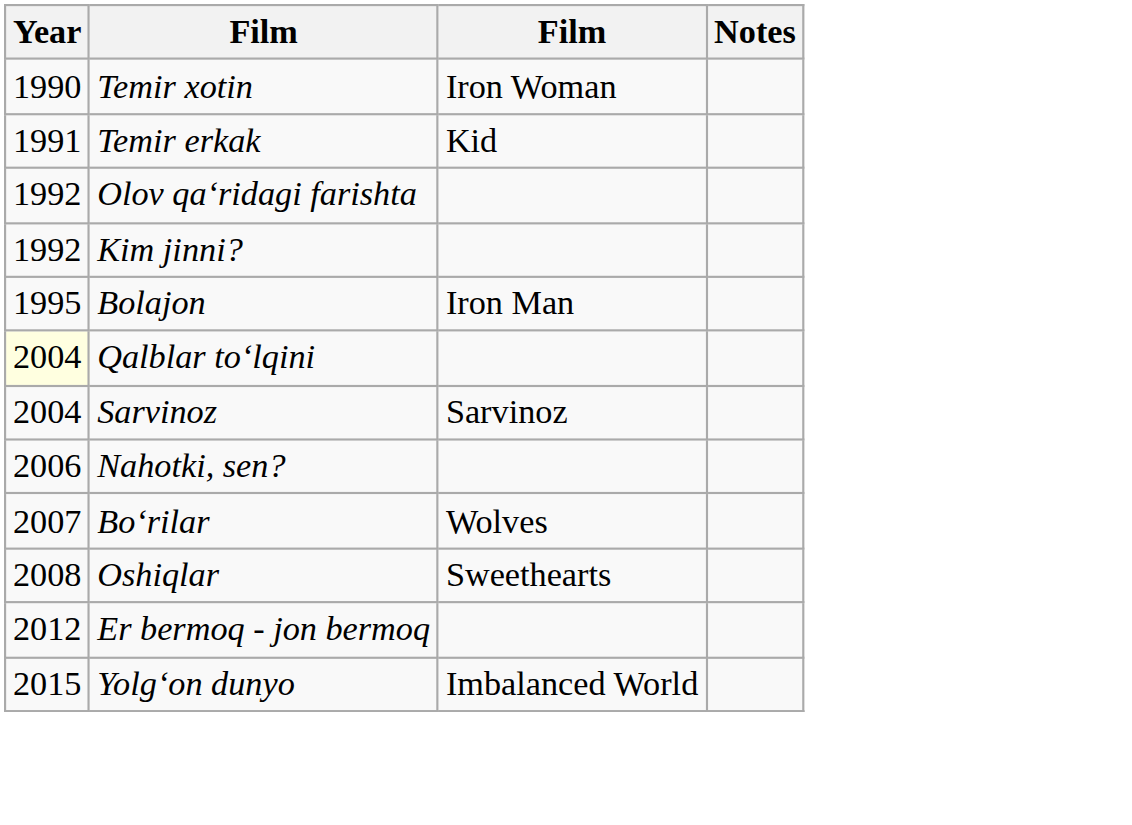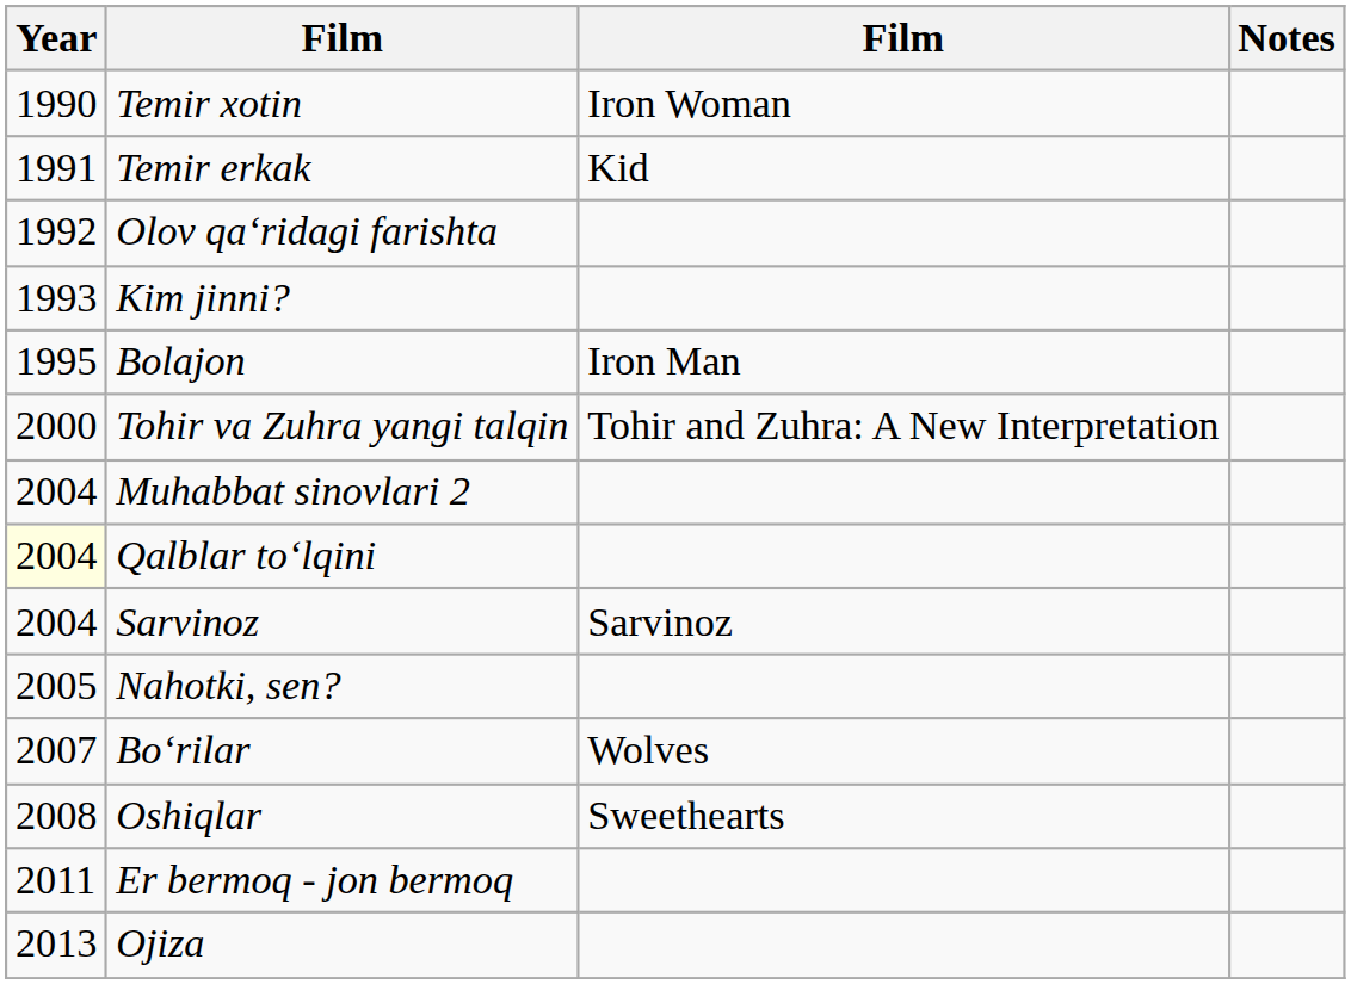 <table class="wikitable sortable">
 <tr>
 <th>Year</th>
 <th>Film</th>
 <th>Film</th>
 <th>Notes</th>
 </tr>
 <tr>
 <td>1990</td>
 <td><em>Temir xotin</em></td>
 <td>Iron Woman</td>
 <td></td>
 </tr>
 <tr>
 <td>1991</td>
 <td><em>Temir erkak</em></td>
 <td>Kid</td>
 <td></td>
 </tr>
 <tr>
 <td>1992</td>
 <td><em>Olov qaʻridagi farishta</em></td>
 <td></td>
 <td></td>
 </tr>
 <tr>
-<td>1992</td>
+<td>1993</td>
 <td><em>Kim jinni?</em></td>
 <td></td>
 <td></td>
 </tr>
 <tr>
 <td>1995</td>
 <td><em>Bolajon</em></td>
 <td>Iron Man</td>
+<td></td>
+</tr>
+<tr>
+<td>2000</td>
+<td><em>Tohir va Zuhra yangi talqin</em></td>
+<td>Tohir and Zuhra: A New Interpretation</td>
+<td></td>
+</tr>
+<tr>
+<td>2004</td>
+<td><em>Muhabbat sinovlari 2</em></td>
+<td></td>
 <td></td>
 </tr>
 <tr>
 <td style="background: lightyellow;">2004</td>
 <td><em>Qalblar toʻlqini</em></td>
 <td></td>
 <td></td>
 </tr>
 <tr>
 <td>2004</td>
 <td><em>Sarvinoz</em></td>
 <td>Sarvinoz</td>
 <td></td>
 </tr>
 <tr>
-<td>2006</td>
+<td>2005</td>
 <td><em>Nahotki, sen?</em></td>
 <td></td>
 <td></td>
 </tr>
 <tr>
 <td>2007</td>
 <td><em>Boʻrilar</em></td>
 <td>Wolves</td>
 <td></td>
 </tr>
 <tr>
 <td>2008</td>
 <td><em>Oshiqlar</em></td>
 <td>Sweethearts</td>
 <td></td>
 </tr>
 <tr>
-<td>2012</td>
+<td>2011</td>
 <td><em>Er bermoq - jon bermoq</em></td>
 <td></td>
 <td></td>
 </tr>
 <tr>
-<td>2015</td>
-<td><em>Yolgʻon dunyo</em></td>
-<td>Imbalanced World</td>
+<td>2013</td>
+<td><em>Ojiza</em></td>
+<td></td>
 <td></td>
 </tr>
 <tr>
 </tr>
 </table>
